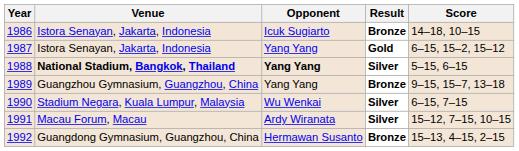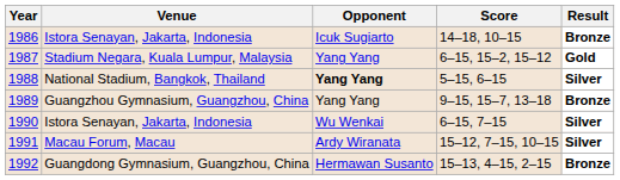 <table class="sortable wikitable" style="font-size: 90%;">
 <tr>
 <th>Year</th>
 <th>Venue</th>
 <th>Opponent</th>
+<th>Score</th>
 <th>Result</th>
-<th>Score</th>
 </tr>
 <tr style="background:#F3E6D7">
 <td align="center"><a href='#'>1986</a></td>
 <td align="left"><a href='#'>Istora Senayan</a>, <a href='#'>Jakarta</a>, <a href='#'>Indonesia</a></td>
 <td align="left"> <a href='#'>Icuk Sugiarto</a></td>
+<td align="left">14–18, 10–15</td>
 <td style="text-align:left; background:white"> <strong>Bronze</strong></td>
-<td align="left">14–18, 10–15</td>
 </tr>
 <tr style="background:#F3E6D7">
 <td align="center"><a href='#'>1987</a></td>
-<td align="left">Istora Senayan, <a href='#'>Jakarta</a>, <a href='#'>Indonesia</a></td>
+<td align="left"><a href='#'>Stadium Negara</a>, <a href='#'>Kuala Lumpur</a>, <a href='#'>Malaysia</a></td>
 <td align="left"> <a href='#'>Yang Yang</a></td>
+<td align="left">6–15, 15–2, 15–12</td>
 <td style="text-align:left; background:white"> <strong>Gold</strong></td>
-<td align="left">6–15, 15–2, 15–12</td>
 </tr>
 <tr style="background:#F3E6D7">
 <td align="center"><a href='#'>1988</a></td>
-<td align="left"><strong>National Stadium, <a href='#'>Bangkok</a>, <a href='#'>Thailand</a></strong></td>
+<td align="left">National Stadium, <a href='#'>Bangkok</a>, <a href='#'>Thailand</a></td>
 <td align="left"><strong> Yang Yang</strong></td>
+<td align="left">5–15, 6–15</td>
 <td style="text-align:left; background:white"> <strong>Silver</strong></td>
-<td align="left">5–15, 6–15</td>
 </tr>
 <tr style="background:#F3E6D7">
 <td align="center"><a href='#'>1989</a></td>
 <td align="left">Guangzhou Gymnasium, <a href='#'>Guangzhou</a>, <a href='#'>China</a></td>
 <td align="left"> Yang Yang</td>
+<td align="left">9–15, 15–7, 13–18</td>
 <td style="text-align:left; background:white"> <strong>Bronze</strong></td>
-<td align="left">9–15, 15–7, 13–18</td>
 </tr>
 <tr style="background:#F3E6D7">
 <td align="center"><a href='#'>1990</a></td>
-<td align="left"><a href='#'>Stadium Negara</a>, <a href='#'>Kuala Lumpur</a>, <a href='#'>Malaysia</a></td>
+<td align="left">Istora Senayan, <a href='#'>Jakarta</a>, <a href='#'>Indonesia</a></td>
 <td align="left"> <a href='#'>Wu Wenkai</a></td>
+<td align="left">6–15, 7–15</td>
 <td style="text-align:left; background:white"> <strong>Silver</strong></td>
-<td align="left">6–15, 7–15</td>
 </tr>
 <tr style="background:#F3E6D7">
 <td align="center"><a href='#'>1991</a></td>
 <td align="left"><a href='#'>Macau Forum</a>, <a href='#'>Macau</a></td>
 <td align="left"> <a href='#'>Ardy Wiranata</a></td>
+<td align="left">15–12, 7–15, 10–15</td>
 <td style="text-align:left; background:white"> <strong>Silver</strong></td>
-<td align="left">15–12, 7–15, 10–15</td>
 </tr>
 <tr style="background:#F3E6D7">
 <td align="center"><a href='#'>1992</a></td>
 <td align="left">Guangdong Gymnasium, Guangzhou, China</td>
 <td align="left"> <a href='#'>Hermawan Susanto</a></td>
+<td align="left">15–13, 4–15, 2–15</td>
 <td style="text-align:left; background:white"> <strong>Bronze</strong></td>
-<td align="left">15–13, 4–15, 2–15</td>
 </tr>
 </table>
